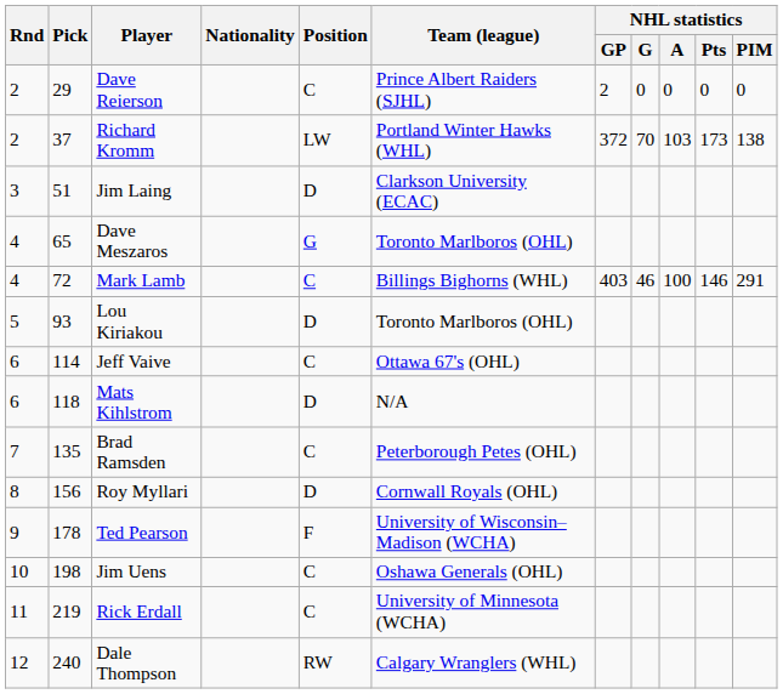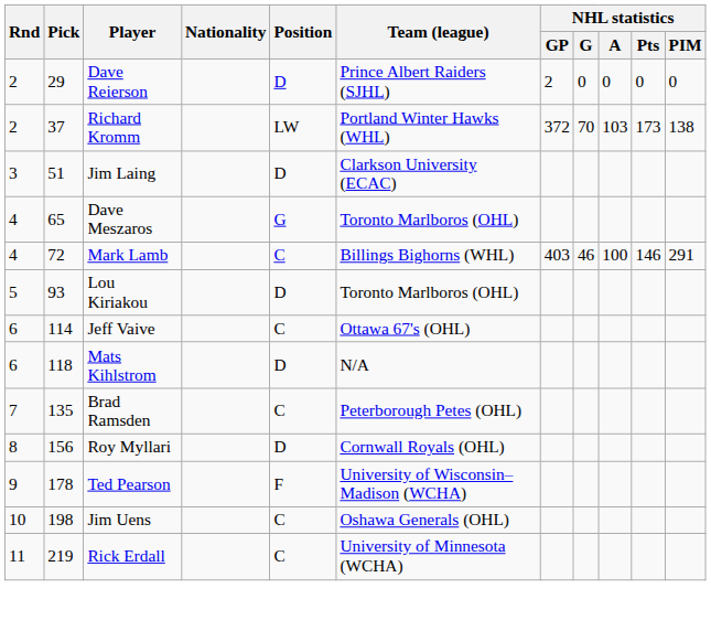 <table class="wikitable"  width="75%">
 <tr>
 <th rowspan="2">Rnd</th>
 <th rowspan="2">Pick</th>
 <th rowspan="2">Player</th>
 <th rowspan="2">Nationality</th>
 <th rowspan="2">Position</th>
 <th rowspan="2">Team (league)</th>
 <th colspan="5">NHL statistics</th>
 </tr>
 <tr>
 <th>GP</th>
 <th>G</th>
 <th>A</th>
 <th>Pts</th>
 <th>PIM</th>
 </tr>
 <tr>
 <td>2</td>
 <td>29</td>
 <td><a href='#'>Dave Reierson</a></td>
 <td></td>
-<td>C</td>
+<td><a href='#'>D</a></td>
 <td><a href='#'>Prince Albert Raiders</a> (<a href='#'>SJHL</a>)</td>
 <td>2</td>
 <td>0</td>
 <td>0</td>
 <td>0</td>
 <td>0</td>
 </tr>
 <tr>
 <td>2</td>
 <td>37</td>
 <td><a href='#'>Richard Kromm</a></td>
 <td></td>
 <td>LW</td>
 <td><a href='#'>Portland Winter Hawks</a> (<a href='#'>WHL</a>)</td>
 <td>372</td>
 <td>70</td>
 <td>103</td>
 <td>173</td>
 <td>138</td>
 </tr>
 <tr>
 <td>3</td>
 <td>51</td>
 <td>Jim Laing</td>
 <td></td>
 <td>D</td>
 <td><a href='#'>Clarkson University</a> (<a href='#'>ECAC</a>)</td>
 <td></td>
 <td></td>
 <td></td>
 <td></td>
 <td></td>
 </tr>
 <tr>
 <td>4</td>
 <td>65</td>
 <td>Dave Meszaros</td>
 <td></td>
 <td><a href='#'>G</a></td>
 <td><a href='#'>Toronto Marlboros</a> (<a href='#'>OHL</a>)</td>
 <td></td>
 <td></td>
 <td></td>
 <td></td>
 <td></td>
 </tr>
 <tr>
 <td>4</td>
 <td>72</td>
 <td><a href='#'>Mark Lamb</a></td>
 <td></td>
 <td><a href='#'>C</a></td>
 <td><a href='#'>Billings Bighorns</a> (WHL)</td>
 <td>403</td>
 <td>46</td>
 <td>100</td>
 <td>146</td>
 <td>291</td>
 </tr>
 <tr>
 <td>5</td>
 <td>93</td>
 <td>Lou Kiriakou</td>
 <td></td>
 <td>D</td>
 <td>Toronto Marlboros (OHL)</td>
 <td></td>
 <td></td>
 <td></td>
 <td></td>
 <td></td>
 </tr>
 <tr>
 <td>6</td>
 <td>114</td>
 <td>Jeff Vaive</td>
 <td></td>
 <td>C</td>
 <td><a href='#'>Ottawa 67's</a> (OHL)</td>
 <td></td>
 <td></td>
 <td></td>
 <td></td>
 <td></td>
 </tr>
 <tr>
 <td>6</td>
 <td>118</td>
 <td><a href='#'>Mats Kihlstrom</a></td>
 <td></td>
 <td>D</td>
 <td>N/A</td>
 <td></td>
 <td></td>
 <td></td>
 <td></td>
 <td></td>
 </tr>
 <tr>
 <td>7</td>
 <td>135</td>
 <td>Brad Ramsden</td>
 <td></td>
 <td>C</td>
 <td><a href='#'>Peterborough Petes</a> (OHL)</td>
 <td></td>
 <td></td>
 <td></td>
 <td></td>
 <td></td>
 </tr>
 <tr>
 <td>8</td>
 <td>156</td>
 <td>Roy Myllari</td>
 <td></td>
 <td>D</td>
 <td><a href='#'>Cornwall Royals</a> (OHL)</td>
 <td></td>
 <td></td>
 <td></td>
 <td></td>
 <td></td>
 </tr>
 <tr>
 <td>9</td>
 <td>178</td>
 <td><a href='#'>Ted Pearson</a></td>
 <td></td>
 <td>F</td>
 <td><a href='#'>University of Wisconsin–Madison</a> (<a href='#'>WCHA</a>)</td>
 <td></td>
 <td></td>
 <td></td>
 <td></td>
 <td></td>
 </tr>
 <tr>
 <td>10</td>
 <td>198</td>
 <td>Jim Uens</td>
 <td></td>
 <td>C</td>
 <td><a href='#'>Oshawa Generals</a> (OHL)</td>
 <td></td>
 <td></td>
 <td></td>
 <td></td>
 <td></td>
 </tr>
 <tr>
 <td>11</td>
 <td>219</td>
 <td><a href='#'>Rick Erdall</a></td>
 <td></td>
 <td>C</td>
 <td><a href='#'>University of Minnesota</a> (WCHA)</td>
 <td></td>
 <td></td>
 <td></td>
 <td></td>
 <td></td>
 </tr>
-<tr>
-<td>12</td>
-<td>240</td>
-<td>Dale Thompson</td>
-<td></td>
-<td>RW</td>
-<td><a href='#'>Calgary Wranglers</a> (WHL)</td>
-<td></td>
-<td></td>
-<td></td>
-<td></td>
-<td></td>
-</tr>
 </table>
